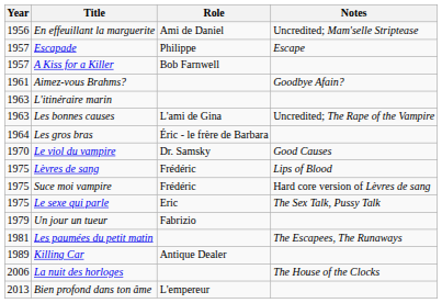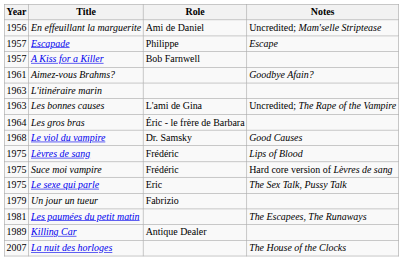 <table class="wikitable sortable">
 <tr>
 <th>Year</th>
 <th>Title</th>
 <th>Role</th>
 <th class="unsortable">Notes</th>
 </tr>
 <tr>
 <td>1956</td>
 <td><em>En effeuillant la marguerite</em></td>
 <td>Ami de Daniel</td>
 <td>Uncredited; <em>Mam'selle Striptease</em></td>
 </tr>
 <tr>
 <td>1957</td>
 <td><em><a href='#'>Escapade</a></em></td>
 <td>Philippe</td>
 <td><em>Escape</em></td>
 </tr>
 <tr>
 <td>1957</td>
 <td><em><a href='#'>A Kiss for a Killer</a></em></td>
 <td>Bob Farnwell</td>
 <td></td>
 </tr>
 <tr>
 <td>1961</td>
 <td><em>Aimez-vous Brahms?</em></td>
 <td></td>
 <td><em>Goodbye Afain?</em></td>
 </tr>
 <tr>
 <td>1963</td>
 <td><em>L'itinéraire marin</em></td>
 <td></td>
 <td></td>
 </tr>
 <tr>
 <td>1963</td>
 <td><em>Les bonnes causes</em></td>
 <td>L'ami de Gina</td>
 <td>Uncredited; <em>The Rape of the Vampire</em></td>
 </tr>
 <tr>
 <td>1964</td>
 <td><em>Les gros bras</em></td>
 <td>Éric - le frère de Barbara</td>
 <td></td>
 </tr>
 <tr>
-<td>1970</td>
+<td>1968</td>
 <td><em><a href='#'>Le viol du vampire</a></em></td>
 <td>Dr. Samsky</td>
 <td><em>Good Causes</em></td>
 </tr>
 <tr>
 <td>1975</td>
 <td><em><a href='#'>Lèvres de sang</a></em></td>
 <td>Frédéric</td>
 <td><em>Lips of Blood</em></td>
 </tr>
 <tr>
 <td>1975</td>
 <td><em>Suce moi vampire</em></td>
 <td>Frédéric</td>
 <td>Hard core version of <em>Lèvres de sang</em></td>
 </tr>
 <tr>
 <td>1975</td>
 <td><em><a href='#'>Le sexe qui parle</a></em></td>
 <td>Eric</td>
 <td><em>The Sex Talk</em>, <em>Pussy Talk</em></td>
 </tr>
 <tr>
 <td>1979</td>
 <td><em>Un jour un tueur</em></td>
 <td>Fabrizio</td>
 <td></td>
 </tr>
 <tr>
 <td>1981</td>
 <td><em><a href='#'>Les paumées du petit matin</a></em></td>
 <td></td>
 <td><em>The Escapees</em>, <em>The Runaways</em></td>
 </tr>
 <tr>
 <td>1989</td>
 <td><em><a href='#'>Killing Car</a></em></td>
 <td>Antique Dealer</td>
 <td></td>
 </tr>
 <tr>
-<td>2006</td>
+<td>2007</td>
 <td><em><a href='#'>La nuit des horloges</a></em></td>
 <td></td>
 <td><em>The House of the Clocks</em></td>
 </tr>
-<tr>
-<td>2013</td>
-<td><em>Bien profond dans ton âme</em></td>
-<td>L'empereur</td>
-<td></td>
-</tr>
 </table>
